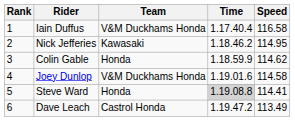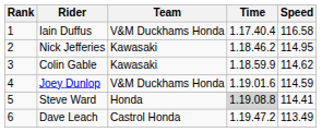 <table class="wikitable">
 <tr style="background:#efefef;">
 <th>Rank</th>
 <th>Rider</th>
 <th>Team</th>
 <th>Time</th>
 <th>Speed</th>
 </tr>
 <tr>
 <td>1</td>
 <td> Iain Duffus</td>
 <td>V&M Duckhams Honda</td>
 <td>1.17.40.4</td>
 <td>116.58</td>
 </tr>
 <tr>
 <td>2</td>
 <td> Nick Jefferies</td>
 <td>Kawasaki</td>
 <td>1.18.46.2</td>
 <td>114.95</td>
 </tr>
 <tr>
 <td>3</td>
 <td> Colin Gable</td>
-<td>Honda</td>
+<td>Kawasaki</td>
 <td>1.18.59.9</td>
 <td>114.62</td>
 </tr>
 <tr>
 <td>4</td>
 <td> <a href='#'>Joey Dunlop</a></td>
 <td>V&M Duckhams Honda</td>
 <td>1.19.01.6</td>
-<td>114.58</td>
+<td>114.59</td>
 </tr>
 <tr>
 <td>5</td>
 <td>Steve Ward</td>
 <td>Honda</td>
 <td style="background: lightgrey;">1.19.08.8</td>
 <td>114.41</td>
 </tr>
 <tr>
 <td>6</td>
 <td>Dave Leach</td>
 <td>Castrol Honda</td>
 <td>1.19.47.2</td>
 <td>113.49</td>
 </tr>
 </table>
